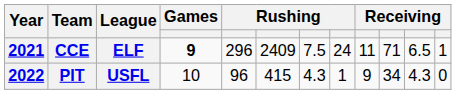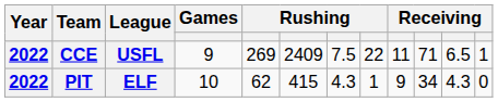 <table class="wikitable sortable" style="text-align:center;">
 <tr>
 <th rowspan="2">Year</th>
 <th rowspan="2">Team</th>
 <th rowspan="2">League</th>
 <th colspan="1">Games</th>
 <th colspan="4">Rushing</th>
 <th colspan="4">Receiving</th>
 </tr>
 <tr>
 <th></th>
 <th></th>
 <th></th>
 <th></th>
 <th></th>
 <th></th>
 <th></th>
 <th></th>
 <th></th>
 </tr>
 <tr>
-<th><a href='#'>2021</a></th>
+<th><a href='#'>2022</a></th>
 <th><a href='#'>CCE</a></th>
-<th><a href='#'>ELF</a></th>
-<td><strong>9</strong></td>
-<td>296</td>
+<th><a href='#'>USFL</a></th>
+<td>9</td>
+<td>269</td>
 <td>2409</td>
 <td>7.5</td>
-<td>24</td>
+<td>22</td>
 <td>11</td>
 <td>71</td>
 <td>6.5</td>
 <td>1</td>
 </tr>
 <tr>
 <th><a href='#'>2022</a></th>
 <th><a href='#'>PIT</a></th>
-<th><a href='#'>USFL</a></th>
+<th><a href='#'>ELF</a></th>
 <td>10</td>
-<td>96</td>
+<td>62</td>
 <td>415</td>
 <td>4.3</td>
 <td>1</td>
 <td>9</td>
 <td>34</td>
 <td>4.3</td>
 <td>0</td>
 </tr>
 </table>
